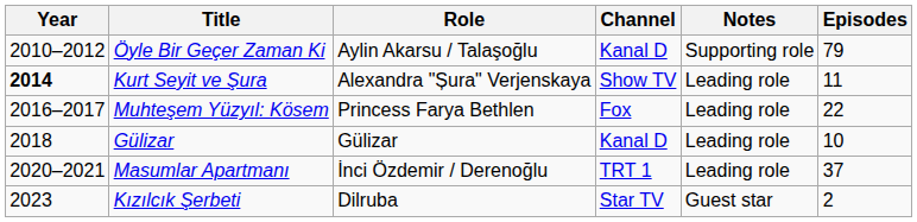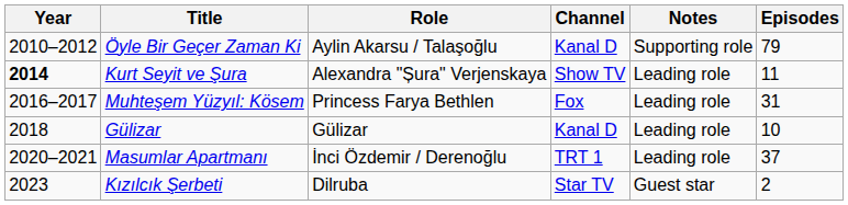 <table class="wikitable">
 <tr>
 <th>Year</th>
 <th>Title</th>
 <th>Role</th>
 <th>Channel</th>
 <th>Notes</th>
 <th>Episodes</th>
 </tr>
 <tr>
 <td>2010–2012</td>
 <td><em><a href='#'>Öyle Bir Geçer Zaman Ki</a></em></td>
 <td>Aylin Akarsu / Talaşoğlu</td>
 <td><a href='#'>Kanal D</a></td>
 <td>Supporting role</td>
 <td>79</td>
 </tr>
 <tr>
 <td><strong>2014</strong></td>
 <td><em><a href='#'>Kurt Seyit ve Şura</a></em></td>
 <td>Alexandra "Șura" Verjenskaya</td>
 <td><a href='#'>Show TV</a></td>
 <td>Leading role</td>
 <td>11</td>
 </tr>
 <tr>
 <td>2016–2017</td>
 <td><em><a href='#'>Muhteşem Yüzyıl: Kösem</a></em></td>
 <td>Princess Farya Bethlen</td>
 <td><a href='#'>Fox</a></td>
 <td>Leading role</td>
-<td>22</td>
+<td>31</td>
 </tr>
 <tr>
 <td>2018</td>
 <td><em><a href='#'>Gülizar</a></em></td>
 <td>Gülizar</td>
 <td><a href='#'>Kanal D</a></td>
 <td>Leading role</td>
 <td>10</td>
 </tr>
 <tr>
 <td>2020–2021</td>
 <td><em><a href='#'>Masumlar Apartmanı</a></em></td>
 <td>İnci Özdemir / Derenoğlu</td>
 <td><a href='#'>TRT 1</a></td>
 <td>Leading role</td>
 <td>37</td>
 </tr>
 <tr>
 <td>2023</td>
 <td><em><a href='#'>Kızılcık Şerbeti</a></em></td>
 <td>Dilruba</td>
 <td><a href='#'>Star TV</a></td>
 <td>Guest star</td>
 <td>2</td>
 </tr>
 </table>
